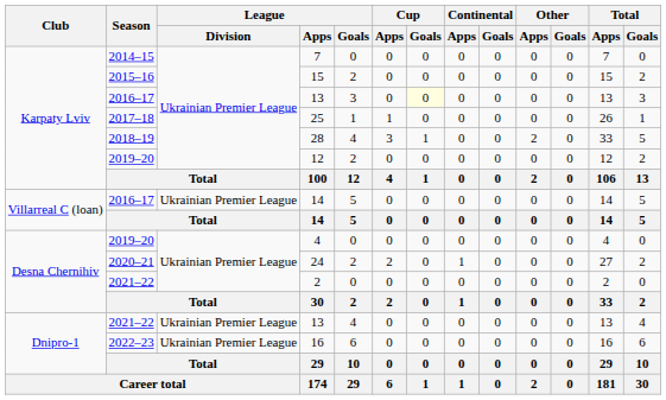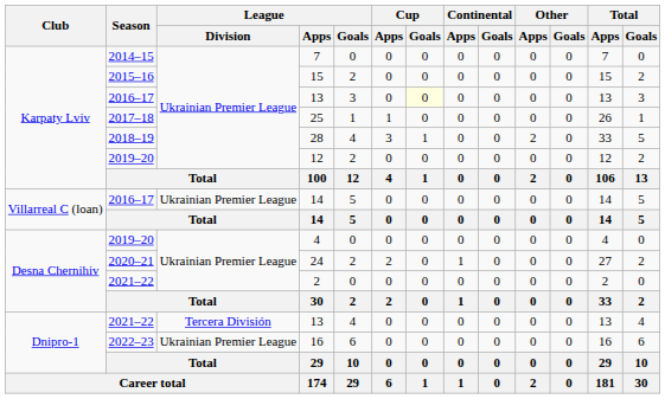 <table class="wikitable" style="text-align:center">
 <tr>
 <th rowspan="2">Club</th>
 <th rowspan="2">Season</th>
 <th colspan="3">League</th>
 <th colspan="2">Cup</th>
 <th colspan="2">Continental</th>
 <th colspan="2">Other</th>
 <th colspan="2">Total</th>
 </tr>
 <tr>
 <th>Division</th>
 <th>Apps</th>
 <th>Goals</th>
 <th>Apps</th>
 <th>Goals</th>
 <th>Apps</th>
 <th>Goals</th>
 <th>Apps</th>
 <th>Goals</th>
 <th>Apps</th>
 <th>Goals</th>
 </tr>
 <tr>
 <td rowspan="7"><a href='#'>Karpaty Lviv</a></td>
 <td><a href='#'>2014–15</a></td>
 <td rowspan="6"><a href='#'>Ukrainian Premier League</a></td>
 <td>7</td>
 <td>0</td>
 <td>0</td>
 <td>0</td>
 <td>0</td>
 <td>0</td>
 <td>0</td>
 <td>0</td>
 <td>7</td>
 <td>0</td>
 </tr>
 <tr>
 <td><a href='#'>2015–16</a></td>
 <td>15</td>
 <td>2</td>
 <td>0</td>
 <td>0</td>
 <td>0</td>
 <td>0</td>
 <td>0</td>
 <td>0</td>
 <td>15</td>
 <td>2</td>
 </tr>
 <tr>
 <td><a href='#'>2016–17</a></td>
 <td>13</td>
 <td>3</td>
 <td>0</td>
 <td style="background: lightyellow;">0</td>
 <td>0</td>
 <td>0</td>
 <td>0</td>
 <td>0</td>
 <td>13</td>
 <td>3</td>
 </tr>
 <tr>
 <td><a href='#'>2017–18</a></td>
 <td>25</td>
 <td>1</td>
 <td>1</td>
 <td>0</td>
 <td>0</td>
 <td>0</td>
 <td>0</td>
 <td>0</td>
 <td>26</td>
 <td>1</td>
 </tr>
 <tr>
 <td><a href='#'>2018–19</a></td>
 <td>28</td>
 <td>4</td>
 <td>3</td>
 <td>1</td>
 <td>0</td>
 <td>0</td>
 <td>2</td>
 <td>0</td>
 <td>33</td>
 <td>5</td>
 </tr>
 <tr>
 <td><a href='#'>2019–20</a></td>
 <td>12</td>
 <td>2</td>
 <td>0</td>
 <td>0</td>
 <td>0</td>
 <td>0</td>
 <td>0</td>
 <td>0</td>
 <td>12</td>
 <td>2</td>
 </tr>
 <tr>
 <th colspan="2">Total</th>
 <th>100</th>
 <th>12</th>
 <th>4</th>
 <th>1</th>
 <th>0</th>
 <th>0</th>
 <th>2</th>
 <th>0</th>
 <th>106</th>
 <th>13</th>
 </tr>
 <tr>
 <td rowspan="2"><a href='#'>Villarreal C</a> (loan)</td>
 <td><a href='#'>2016–17</a></td>
 <td>Ukrainian Premier League</td>
 <td>14</td>
 <td>5</td>
 <td>0</td>
 <td>0</td>
 <td>0</td>
 <td>0</td>
 <td>0</td>
 <td>0</td>
 <td>14</td>
 <td>5</td>
 </tr>
 <tr>
 <th colspan="2">Total</th>
 <th>14</th>
 <th>5</th>
 <th>0</th>
 <th>0</th>
 <th>0</th>
 <th>0</th>
 <th>0</th>
 <th>0</th>
 <th>14</th>
 <th>5</th>
 </tr>
 <tr>
 <td rowspan="4"><a href='#'>Desna Chernihiv</a></td>
 <td><a href='#'>2019–20</a></td>
 <td rowspan="3">Ukrainian Premier League</td>
 <td>4</td>
 <td>0</td>
 <td>0</td>
 <td>0</td>
 <td>0</td>
 <td>0</td>
 <td>0</td>
 <td>0</td>
 <td>4</td>
 <td>0</td>
 </tr>
 <tr>
 <td><a href='#'>2020–21</a></td>
 <td>24</td>
 <td>2</td>
 <td>2</td>
 <td>0</td>
 <td>1</td>
 <td>0</td>
 <td>0</td>
 <td>0</td>
 <td>27</td>
 <td>2</td>
 </tr>
 <tr>
 <td><a href='#'>2021–22</a></td>
 <td>2</td>
 <td>0</td>
 <td>0</td>
 <td>0</td>
 <td>0</td>
 <td>0</td>
 <td>0</td>
 <td>0</td>
 <td>2</td>
 <td>0</td>
 </tr>
 <tr>
 <th colspan="2">Total</th>
 <th>30</th>
 <th>2</th>
 <th>2</th>
 <th>0</th>
 <th>1</th>
 <th>0</th>
 <th>0</th>
 <th>0</th>
 <th>33</th>
 <th>2</th>
 </tr>
 <tr>
 <td rowspan="3"><a href='#'>Dnipro-1</a></td>
 <td><a href='#'>2021–22</a></td>
-<td>Ukrainian Premier League</td>
+<td><a href='#'>Tercera División</a></td>
 <td>13</td>
 <td>4</td>
 <td>0</td>
 <td>0</td>
 <td>0</td>
 <td>0</td>
 <td>0</td>
 <td>0</td>
 <td>13</td>
 <td>4</td>
 </tr>
 <tr>
 <td><a href='#'>2022–23</a></td>
 <td>Ukrainian Premier League</td>
 <td>16</td>
 <td>6</td>
 <td>0</td>
 <td>0</td>
 <td>0</td>
 <td>0</td>
 <td>0</td>
 <td>0</td>
 <td>16</td>
 <td>6</td>
 </tr>
 <tr>
 <th colspan="2">Total</th>
 <th>29</th>
 <th>10</th>
 <th>0</th>
 <th>0</th>
 <th>0</th>
 <th>0</th>
 <th>0</th>
 <th>0</th>
 <th>29</th>
 <th>10</th>
 </tr>
 <tr>
 <th colspan="3">Career total</th>
 <th>174</th>
 <th>29</th>
 <th>6</th>
 <th>1</th>
 <th>1</th>
 <th>0</th>
 <th>2</th>
 <th>0</th>
 <th>181</th>
 <th>30</th>
 </tr>
 </table>
